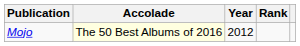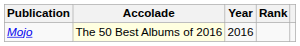 <table class="sortable wikitable">
 <tr>
 <th>Publication</th>
 <th>Accolade</th>
 <th>Year</th>
 <th>Rank</th>
 <th class="unsortable"></th>
 </tr>
 <tr>
 <td><em><a href='#'>Mojo</a></em></td>
 <td style="background: lightyellow;">The 50 Best Albums of 2016</td>
-<td>2012</td>
+<td>2016</td>
 <td></td>
 <td></td>
 </tr>
 </table>
